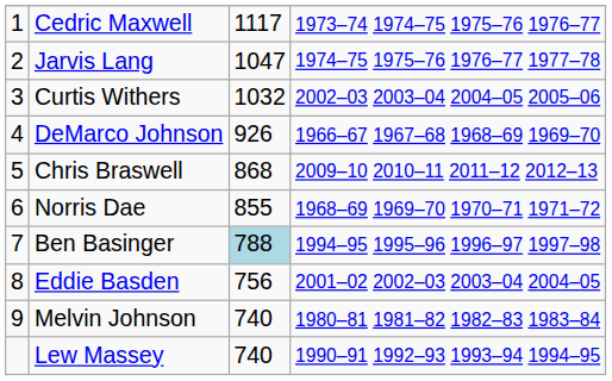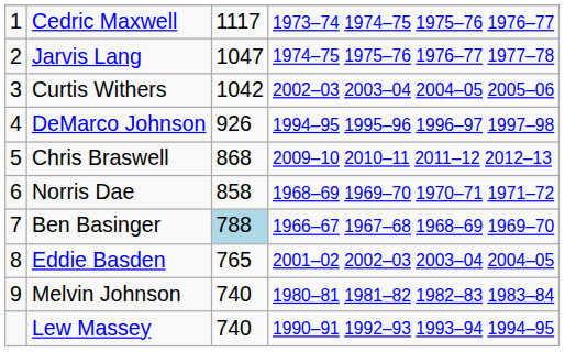 <table class="wikitable">
 <tr>
 </tr>
 <tr>
 <td>1</td>
 <td><a href='#'>Cedric Maxwell</a></td>
 <td>1117</td>
 <td style="font-size:80%;"><a href='#'>1973–74</a> <a href='#'>1974–75</a> <a href='#'>1975–76</a> <a href='#'>1976–77</a></td>
 </tr>
 <tr>
 <td>2</td>
 <td><a href='#'>Jarvis Lang</a></td>
 <td>1047</td>
 <td style="font-size:80%;"><a href='#'>1974–75</a> <a href='#'>1975–76</a> <a href='#'>1976–77</a> <a href='#'>1977–78</a></td>
 </tr>
 <tr>
 <td>3</td>
 <td>Curtis Withers</td>
-<td>1032</td>
+<td>1042</td>
 <td style="font-size:80%;"><a href='#'>2002–03</a> <a href='#'>2003–04</a> <a href='#'>2004–05</a> <a href='#'>2005–06</a></td>
 </tr>
 <tr>
 <td>4</td>
 <td><a href='#'>DeMarco Johnson</a></td>
 <td>926</td>
-<td style="font-size:80%;"><a href='#'>1966–67</a> <a href='#'>1967–68</a> <a href='#'>1968–69</a> <a href='#'>1969–70</a></td>
+<td style="font-size:80%;"><a href='#'>1994–95</a> <a href='#'>1995–96</a> <a href='#'>1996–97</a> <a href='#'>1997–98</a></td>
 </tr>
 <tr>
 <td>5</td>
 <td>Chris Braswell</td>
 <td>868</td>
 <td style="font-size:80%;"><a href='#'>2009–10</a> <a href='#'>2010–11</a> <a href='#'>2011–12</a> <a href='#'>2012–13</a></td>
 </tr>
 <tr>
 <td>6</td>
 <td>Norris Dae</td>
-<td>855</td>
+<td>858</td>
 <td style="font-size:80%;"><a href='#'>1968–69</a> <a href='#'>1969–70</a> <a href='#'>1970–71</a> <a href='#'>1971–72</a></td>
 </tr>
 <tr>
 <td>7</td>
 <td>Ben Basinger</td>
 <td style="background: lightblue;">788</td>
-<td style="font-size:80%;"><a href='#'>1994–95</a> <a href='#'>1995–96</a> <a href='#'>1996–97</a> <a href='#'>1997–98</a></td>
+<td style="font-size:80%;"><a href='#'>1966–67</a> <a href='#'>1967–68</a> <a href='#'>1968–69</a> <a href='#'>1969–70</a></td>
 </tr>
 <tr>
 <td>8</td>
 <td><a href='#'>Eddie Basden</a></td>
-<td>756</td>
+<td>765</td>
 <td style="font-size:80%;"><a href='#'>2001–02</a> <a href='#'>2002–03</a> <a href='#'>2003–04</a> <a href='#'>2004–05</a></td>
 </tr>
 <tr>
 <td>9</td>
 <td>Melvin Johnson</td>
 <td>740</td>
 <td style="font-size:80%;"><a href='#'>1980–81</a> <a href='#'>1981–82</a> <a href='#'>1982–83</a> <a href='#'>1983–84</a></td>
 </tr>
 <tr>
 <td></td>
 <td><a href='#'>Lew Massey</a></td>
 <td>740</td>
 <td style="font-size:80%;"><a href='#'>1990–91</a> <a href='#'>1992–93</a> <a href='#'>1993–94</a> <a href='#'>1994–95</a></td>
 </tr>
 </table>
